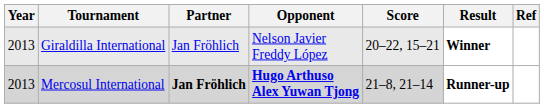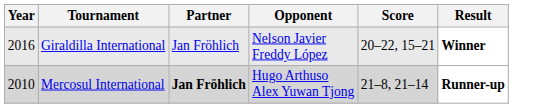 <table class="sortable wikitable" style="font-size: 90%;">
 <tr>
 <th>Year</th>
 <th>Tournament</th>
 <th>Partner</th>
 <th>Opponent</th>
 <th>Score</th>
 <th>Result</th>
-<th>Ref</th>
 </tr>
 <tr style="background:#E9E9E9">
-<td align="center">2013</td>
+<td align="center">2016</td>
 <td align="left"><a href='#'>Giraldilla International</a></td>
 <td align="left"> <a href='#'>Jan Fröhlich</a></td>
 <td align="left"> <a href='#'>Nelson Javier</a><br> <a href='#'>Freddy López</a></td>
 <td align="left">20–22, 15–21</td>
 <td style="text-align:left; background:white"> <strong>Winner</strong></td>
-<td style="text-align:center; background:white"></td>
 </tr>
 <tr style="background:#D5D5D5">
-<td align="center">2013</td>
+<td align="center">2010</td>
 <td align="left"><a href='#'>Mercosul International</a></td>
 <td align="left"><strong> Jan Fröhlich</strong></td>
-<td align="left"><strong> <a href='#'>Hugo Arthuso</a><br> <a href='#'>Alex Yuwan Tjong</a></strong></td>
+<td align="left"> <a href='#'>Hugo Arthuso</a><br> <a href='#'>Alex Yuwan Tjong</a></td>
 <td align="left">21–8, 21–14</td>
 <td style="text-align:left; background:white"> <strong>Runner-up</strong></td>
-<td style="text-align:center; background:white"></td>
 </tr>
 </table>
